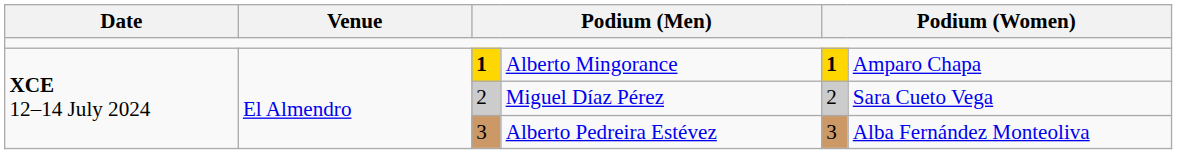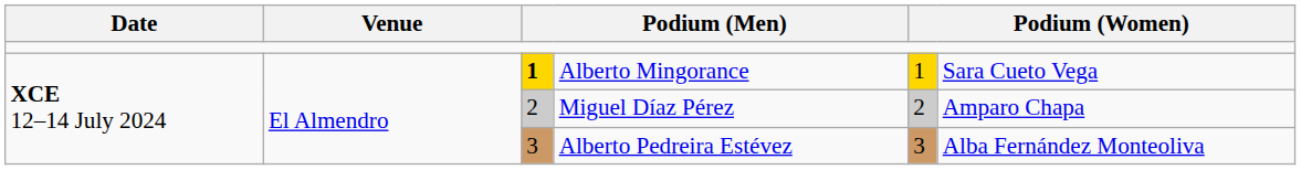 <table class="wikitable" width=70%>
 <tr>
 <th>Date</th>
 <th width=20%>Venue</th>
 <th colspan=2 width=30%>Podium (Men)</th>
 <th colspan=2 width=30%>Podium (Women)</th>
 </tr>
 <tr>
 <td colspan=6></td>
 </tr>
 <tr>
 <td rowspan=3><strong>XCE</strong> <br> 12–14 July 2024</td>
 <td rowspan=3><br><a href='#'>El Almendro</a></td>
 <td bgcolor=FFD700><strong>1</strong></td>
 <td><a href='#'>Alberto Mingorance</a></td>
-<td bgcolor=FFD700><strong>1</strong></td>
-<td><a href='#'>Amparo Chapa</a></td>
+<td bgcolor=FFD700>1</td>
+<td><a href='#'>Sara Cueto Vega</a></td>
 </tr>
 <tr>
 <td bgcolor=CCCCCC>2</td>
 <td><a href='#'>Miguel Díaz Pérez</a></td>
 <td bgcolor=CCCCCC>2</td>
-<td><a href='#'>Sara Cueto Vega</a></td>
+<td><a href='#'>Amparo Chapa</a></td>
 </tr>
 <tr>
 <td bgcolor=CC9966>3</td>
 <td><a href='#'>Alberto Pedreira Estévez</a></td>
 <td bgcolor=CC9966>3</td>
 <td><a href='#'>Alba Fernández Monteoliva</a></td>
 </tr>
 </table>
